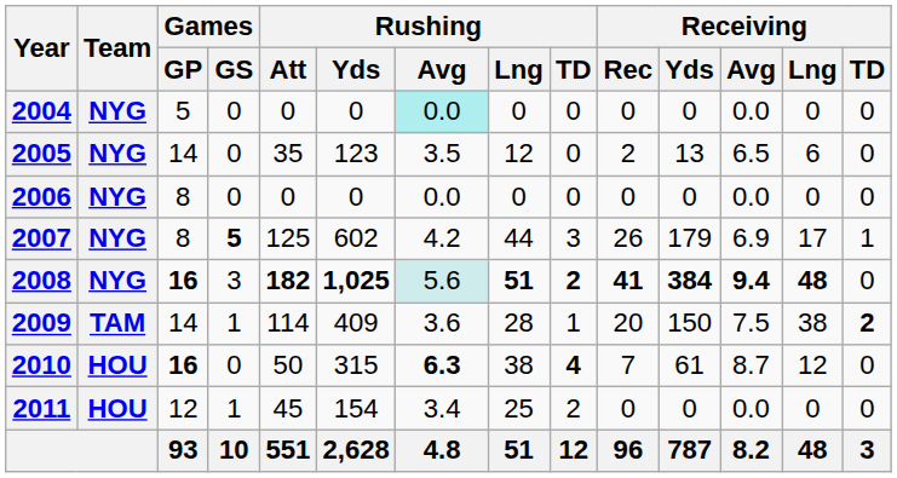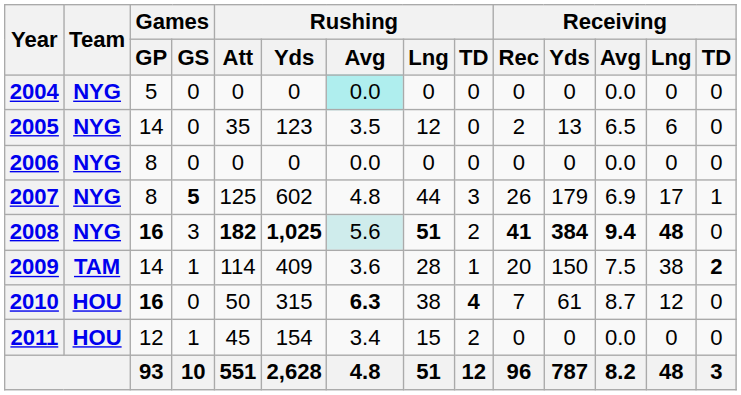 <table class="wikitable" style="text-align:center;">
 <tr>
 <th rowspan="2">Year</th>
 <th rowspan="2">Team</th>
 <th colspan="2">Games</th>
 <th colspan="5">Rushing</th>
 <th colspan="5">Receiving</th>
 </tr>
 <tr>
 <th>GP</th>
 <th>GS</th>
 <th>Att</th>
 <th>Yds</th>
 <th>Avg</th>
 <th>Lng</th>
 <th>TD</th>
 <th>Rec</th>
 <th>Yds</th>
 <th>Avg</th>
 <th>Lng</th>
 <th>TD</th>
 </tr>
 <tr>
 <th><a href='#'>2004</a></th>
 <th><a href='#'>NYG</a></th>
 <td>5</td>
 <td>0</td>
 <td>0</td>
 <td>0</td>
 <td style="background: paleturquoise;">0.0</td>
 <td>0</td>
 <td>0</td>
 <td>0</td>
 <td>0</td>
 <td>0.0</td>
 <td>0</td>
 <td>0</td>
 </tr>
 <tr>
 <th><a href='#'>2005</a></th>
 <th><a href='#'>NYG</a></th>
 <td>14</td>
 <td>0</td>
 <td>35</td>
 <td>123</td>
 <td>3.5</td>
 <td>12</td>
 <td>0</td>
 <td>2</td>
 <td>13</td>
 <td>6.5</td>
 <td>6</td>
 <td>0</td>
 </tr>
 <tr>
 <th><a href='#'>2006</a></th>
 <th><a href='#'>NYG</a></th>
 <td>8</td>
 <td>0</td>
 <td>0</td>
 <td>0</td>
 <td>0.0</td>
 <td>0</td>
 <td>0</td>
 <td>0</td>
 <td>0</td>
 <td>0.0</td>
 <td>0</td>
 <td>0</td>
 </tr>
 <tr>
 <th><a href='#'>2007</a></th>
 <th><a href='#'>NYG</a></th>
 <td>8</td>
 <td><strong>5</strong></td>
 <td>125</td>
 <td>602</td>
-<td>4.2</td>
+<td>4.8</td>
 <td>44</td>
 <td>3</td>
 <td>26</td>
 <td>179</td>
 <td>6.9</td>
 <td>17</td>
 <td>1</td>
 </tr>
 <tr>
 <th><a href='#'>2008</a></th>
 <th><a href='#'>NYG</a></th>
 <td><strong>16</strong></td>
 <td>3</td>
 <td><strong>182</strong></td>
 <td><strong>1,025</strong></td>
 <td style="background:#cfecec; width:3em;">5.6</td>
 <td><strong>51</strong></td>
-<td><strong>2</strong></td>
+<td>2</td>
 <td><strong>41</strong></td>
 <td><strong>384</strong></td>
 <td><strong>9.4</strong></td>
 <td><strong>48</strong></td>
 <td>0</td>
 </tr>
 <tr>
 <th><a href='#'>2009</a></th>
 <th><a href='#'>TAM</a></th>
 <td>14</td>
 <td>1</td>
 <td>114</td>
 <td>409</td>
 <td>3.6</td>
 <td>28</td>
 <td>1</td>
 <td>20</td>
 <td>150</td>
 <td>7.5</td>
 <td>38</td>
 <td><strong>2</strong></td>
 </tr>
 <tr>
 <th><a href='#'>2010</a></th>
 <th><a href='#'>HOU</a></th>
 <td><strong>16</strong></td>
 <td>0</td>
 <td>50</td>
 <td>315</td>
 <td><strong>6.3</strong></td>
 <td>38</td>
 <td><strong>4</strong></td>
 <td>7</td>
 <td>61</td>
 <td>8.7</td>
 <td>12</td>
 <td>0</td>
 </tr>
 <tr>
 <th><a href='#'>2011</a></th>
 <th><a href='#'>HOU</a></th>
 <td>12</td>
 <td>1</td>
 <td>45</td>
 <td>154</td>
 <td>3.4</td>
-<td>25</td>
+<td>15</td>
 <td>2</td>
 <td>0</td>
 <td>0</td>
 <td>0.0</td>
 <td>0</td>
 <td>0</td>
 </tr>
 <tr>
 <th colspan="2"></th>
 <th>93</th>
 <th>10</th>
 <th>551</th>
 <th>2,628</th>
 <th>4.8</th>
 <th>51</th>
 <th>12</th>
 <th>96</th>
 <th>787</th>
 <th>8.2</th>
 <th>48</th>
 <th>3</th>
 </tr>
 </table>
